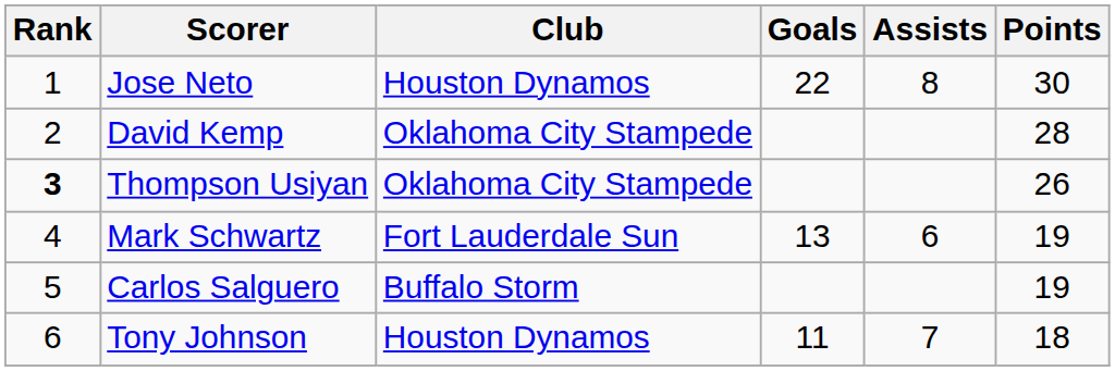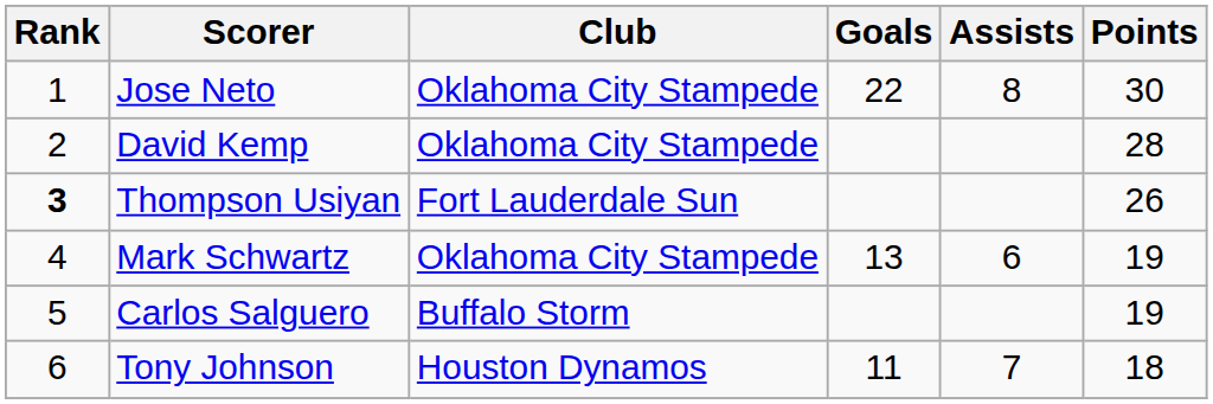 <table class="wikitable">
 <tr>
 <th>Rank</th>
 <th>Scorer</th>
 <th>Club</th>
 <th>Goals</th>
 <th>Assists</th>
 <th>Points</th>
 </tr>
 <tr>
 <td align=center>1</td>
 <td><a href='#'>Jose Neto</a></td>
-<td><a href='#'>Houston Dynamos</a></td>
+<td><a href='#'>Oklahoma City Stampede</a></td>
 <td align=center>22</td>
 <td align=center>8</td>
 <td align=center>30</td>
 </tr>
 <tr>
 <td align=center>2</td>
 <td><a href='#'>David Kemp</a></td>
 <td><a href='#'>Oklahoma City Stampede</a></td>
 <td align=center></td>
 <td align=center></td>
 <td align=center>28</td>
 </tr>
 <tr>
 <td align=center><strong>3</strong></td>
 <td><a href='#'>Thompson Usiyan</a></td>
-<td><a href='#'>Oklahoma City Stampede</a></td>
+<td><a href='#'>Fort Lauderdale Sun</a></td>
 <td align=center></td>
 <td align=center></td>
 <td align=center>26</td>
 </tr>
 <tr>
 <td align=center>4</td>
 <td><a href='#'>Mark Schwartz</a></td>
-<td><a href='#'>Fort Lauderdale Sun</a></td>
+<td><a href='#'>Oklahoma City Stampede</a></td>
 <td align=center>13</td>
 <td align=center>6</td>
 <td align=center>19</td>
 </tr>
 <tr>
 <td align=center>5</td>
 <td><a href='#'>Carlos Salguero</a></td>
 <td><a href='#'>Buffalo Storm</a></td>
 <td align=center></td>
 <td align=center></td>
 <td align=center>19</td>
 </tr>
 <tr>
 <td align=center>6</td>
 <td><a href='#'>Tony Johnson</a></td>
 <td><a href='#'>Houston Dynamos</a></td>
 <td align=center>11</td>
 <td align=center>7</td>
 <td align=center>18</td>
 </tr>
 </table>
